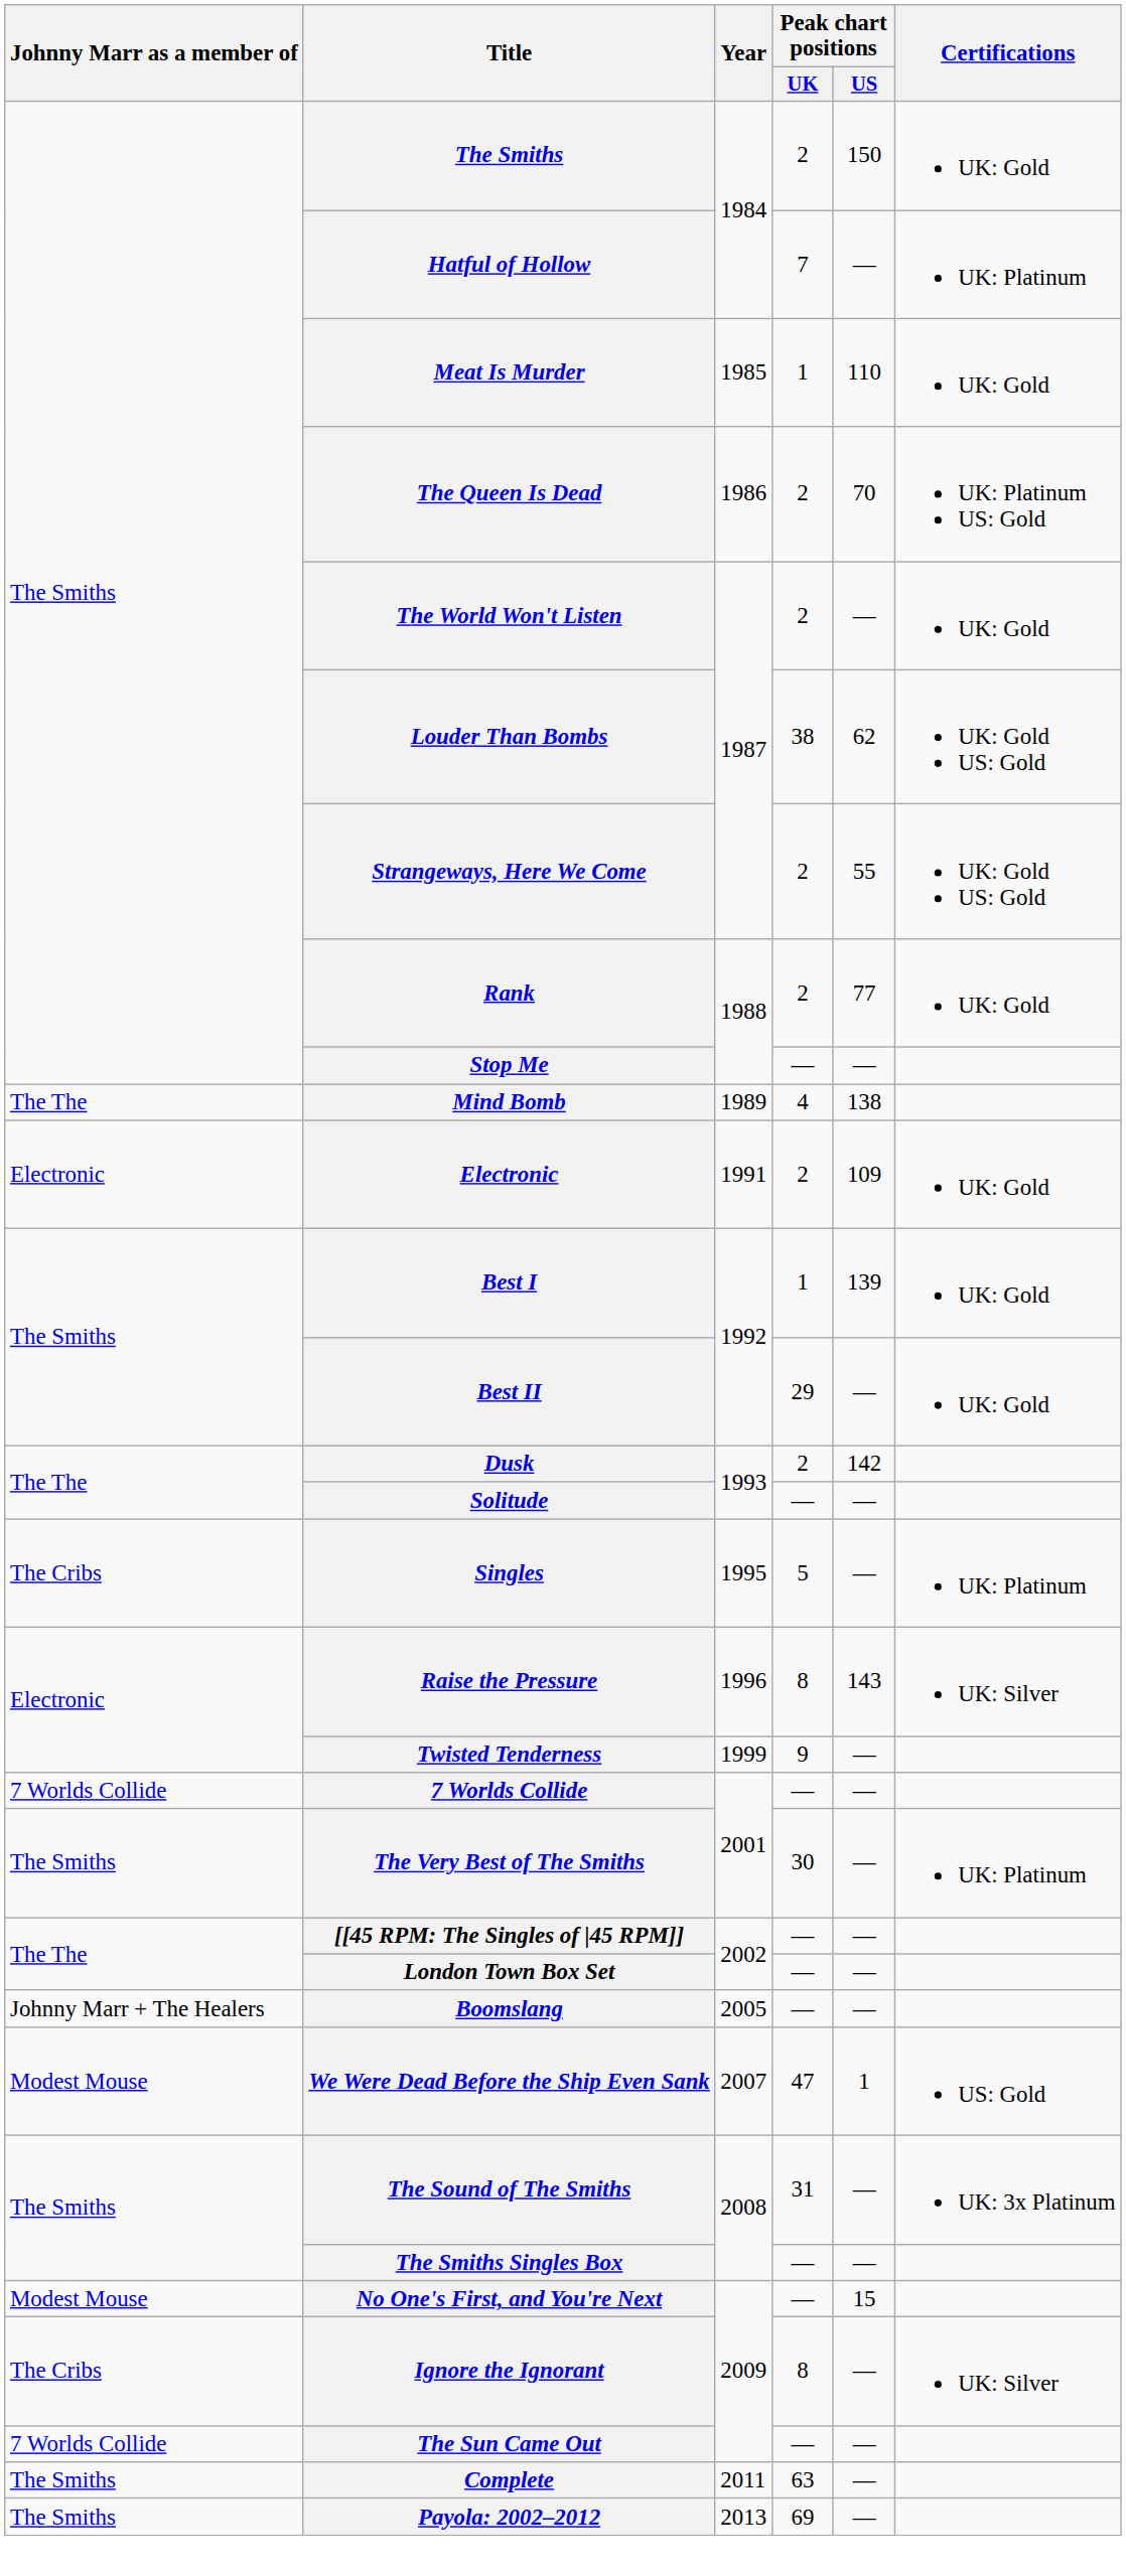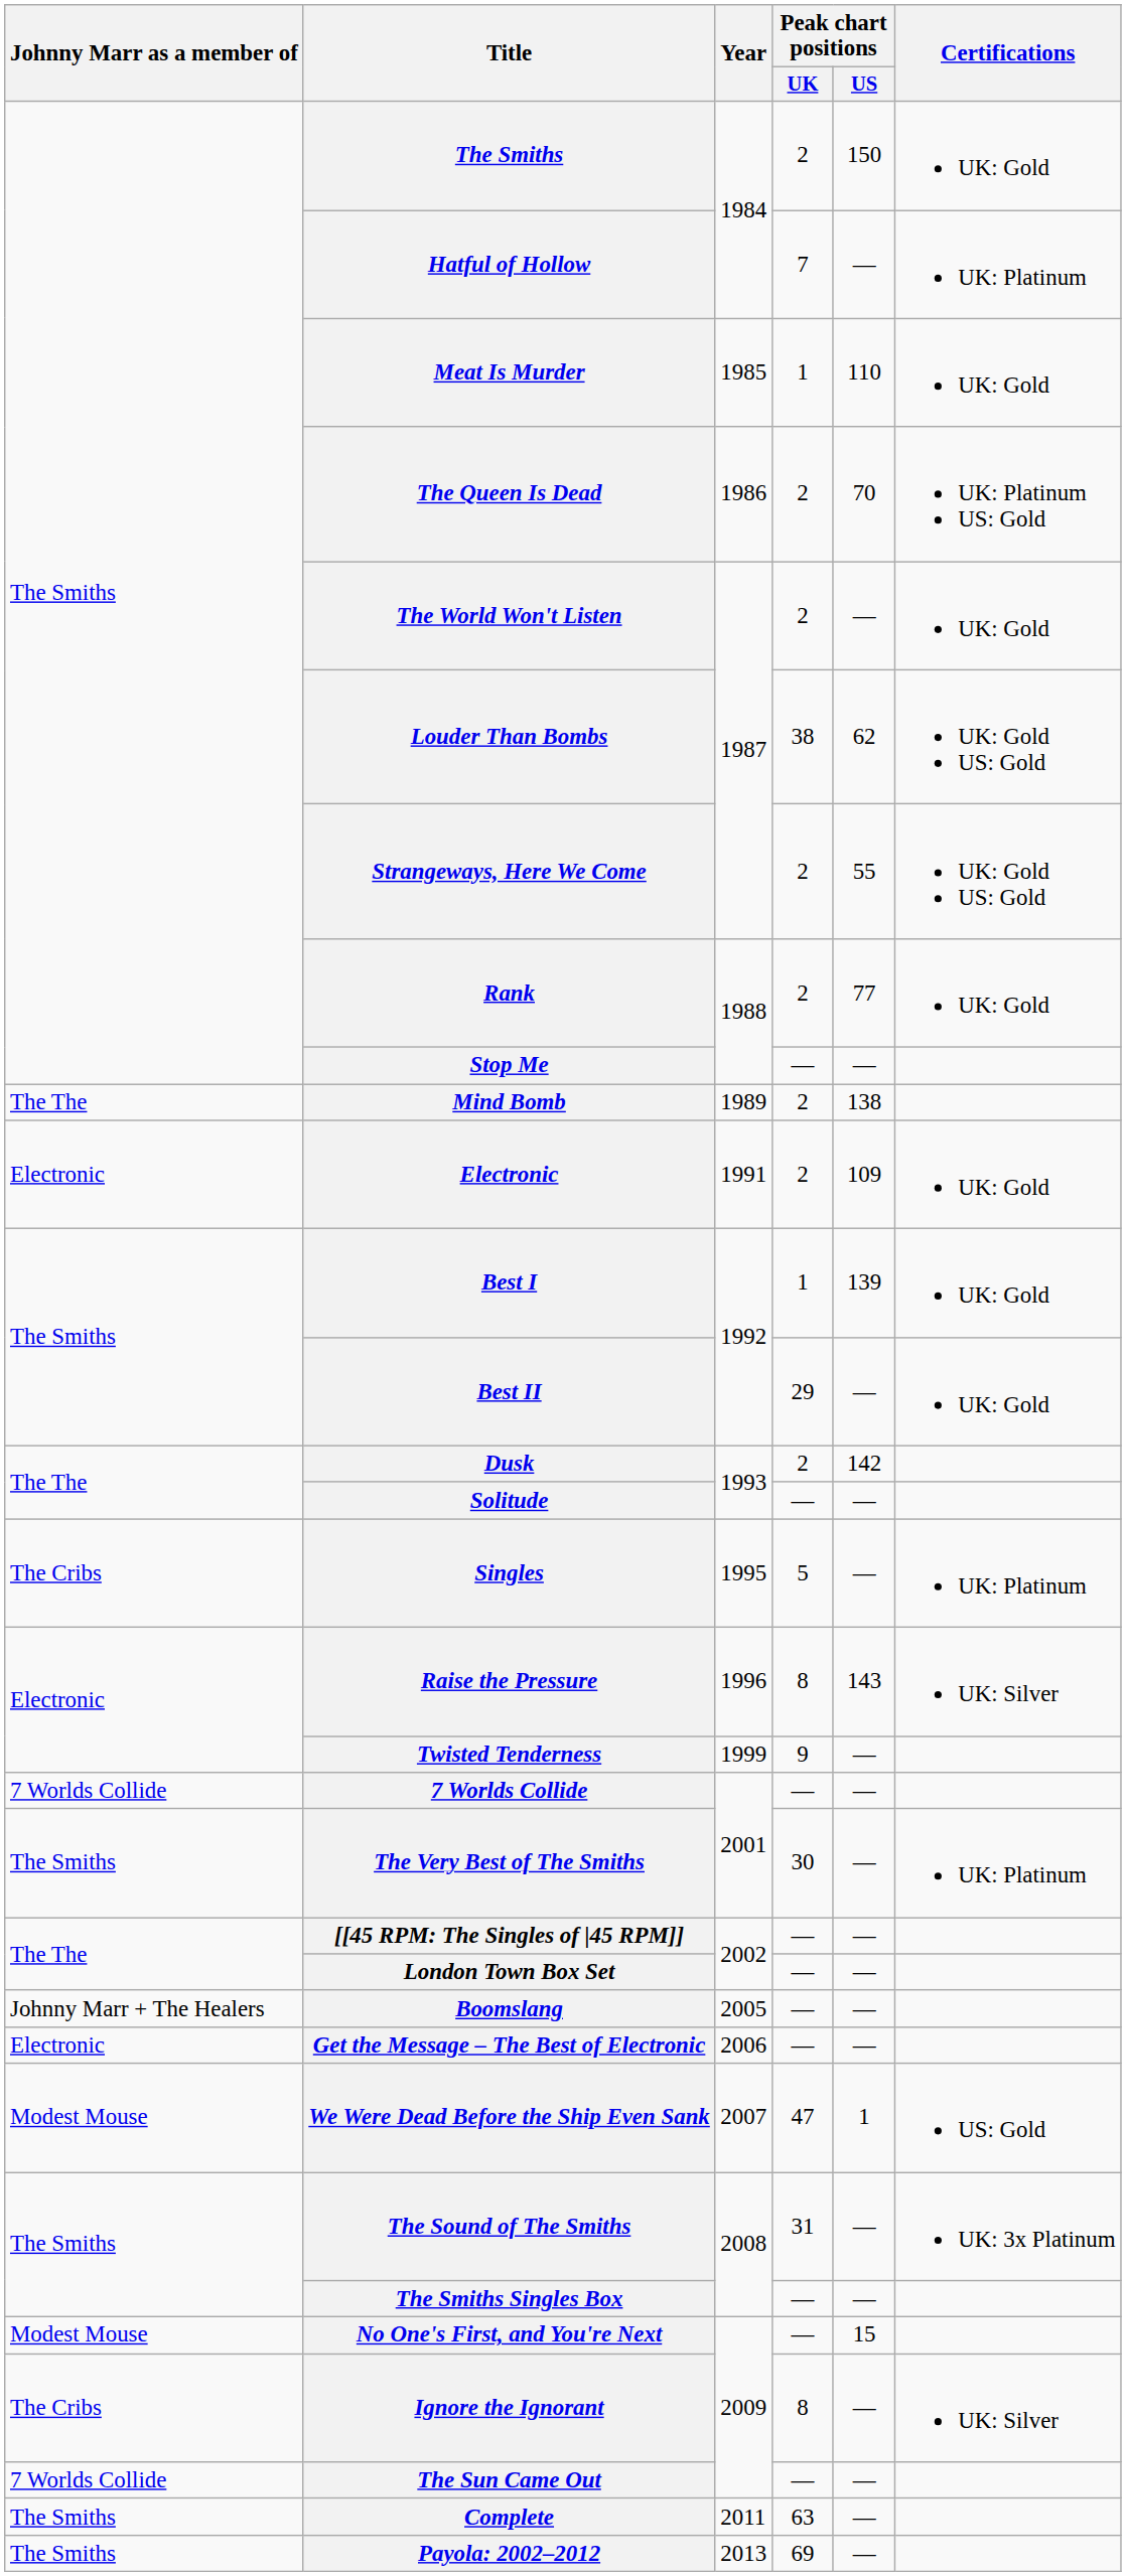 <table class="wikitable plainrowheaders" style="margin-right: 0;">
 <tr>
 <th scope="col" rowspan="2">Johnny Marr as a member of</th>
 <th scope="col" rowspan="2">Title</th>
 <th scope="col" rowspan="2">Year</th>
 <th scope="col" colspan="2">Peak chart positions</th>
 <th scope="col" rowspan="2"><a href='#'>Certifications</a><br></th>
 </tr>
 <tr>
 <th style="width:2.5em;font-size:90%"><a href='#'>UK</a><br></th>
 <th style="width:2.5em;font-size:90%"><a href='#'>US</a><br></th>
 </tr>
 <tr>
 <td rowspan="9"><a href='#'>The Smiths</a></td>
 <th scope="row"><em><a href='#'>The Smiths</a></em></th>
 <td rowspan="2">1984</td>
 <td align="center">2</td>
 <td align="center">150</td>
 <td><br><ul><li>UK: Gold</li></ul></td>
 </tr>
 <tr>
 <th scope="row"><em><a href='#'>Hatful of Hollow</a></em></th>
 <td align="center">7</td>
 <td align="center">—</td>
 <td><br><ul><li>UK: Platinum</li></ul></td>
 </tr>
 <tr>
 <th scope="row"><em><a href='#'>Meat Is Murder</a></em></th>
 <td>1985</td>
 <td align="center">1</td>
 <td align="center">110</td>
 <td><br><ul><li>UK: Gold</li></ul></td>
 </tr>
 <tr>
 <th scope="row"><em><a href='#'>The Queen Is Dead</a></em></th>
 <td>1986</td>
 <td align="center">2</td>
 <td align="center">70</td>
 <td><br><ul><li>UK: Platinum <br></li><li>US: Gold</li></ul></td>
 </tr>
 <tr>
 <th scope="row"><em><a href='#'>The World Won't Listen</a></em></th>
 <td rowspan="3">1987</td>
 <td align="center">2</td>
 <td align="center">—</td>
 <td><br><ul><li>UK: Gold</li></ul></td>
 </tr>
 <tr>
 <th scope="row"><em><a href='#'>Louder Than Bombs</a></em></th>
 <td align="center">38</td>
 <td align="center">62</td>
 <td><br><ul><li>UK: Gold <br></li><li>US: Gold</li></ul></td>
 </tr>
 <tr>
 <th scope="row"><em><a href='#'>Strangeways, Here We Come</a></em></th>
 <td align="center">2</td>
 <td align="center">55</td>
 <td><br><ul><li>UK: Gold <br></li><li>US: Gold <br></li></ul></td>
 </tr>
 <tr>
 <th scope="row"><em><a href='#'>Rank</a></em></th>
 <td rowspan="2">1988</td>
 <td align="center">2</td>
 <td align="center">77</td>
 <td><br><ul><li>UK: Gold</li></ul></td>
 </tr>
 <tr>
 <th scope="row"><em><a href='#'>Stop Me</a></em></th>
 <td align="center">—</td>
 <td align="center">—</td>
 <td></td>
 </tr>
 <tr>
 <td rowspan="1"><a href='#'>The The</a></td>
 <th scope="row"><em><a href='#'>Mind Bomb</a></em></th>
 <td rowspan="1">1989</td>
-<td align="center">4</td>
+<td align="center">2</td>
 <td align="center">138</td>
 <td></td>
 </tr>
 <tr>
 <td rowspan="1"><a href='#'>Electronic</a></td>
 <th scope="row"><em><a href='#'>Electronic</a></em></th>
 <td rowspan="1">1991</td>
 <td align="center">2</td>
 <td align="center">109</td>
 <td><br><ul><li>UK: Gold</li></ul></td>
 </tr>
 <tr>
 <td rowspan="2"><a href='#'>The Smiths</a></td>
 <th scope="row"><em><a href='#'>Best I</a></em></th>
 <td rowspan="2">1992</td>
 <td align="center">1</td>
 <td align="center">139</td>
 <td><br><ul><li>UK: Gold</li></ul></td>
 </tr>
 <tr>
 <th scope="row"><em><a href='#'>Best II</a></em></th>
 <td align="center">29</td>
 <td align="center">—</td>
 <td><br><ul><li>UK: Gold</li></ul></td>
 </tr>
 <tr>
 <td rowspan="2"><a href='#'>The The</a></td>
 <th scope="row"><em><a href='#'>Dusk</a></em></th>
 <td rowspan="2">1993</td>
 <td align="center">2</td>
 <td align="center">142</td>
 <td></td>
 </tr>
 <tr>
 <th scope="row"><em><a href='#'>Solitude</a></em></th>
 <td align="center">—</td>
 <td align="center">—</td>
 <td></td>
 </tr>
 <tr>
 <td rowspan="1"><a href='#'>The Cribs</a></td>
 <th scope="row"><em><a href='#'>Singles</a></em></th>
 <td rowspan="1">1995</td>
 <td align="center">5</td>
 <td align="center">—</td>
 <td><br><ul><li>UK: Platinum</li></ul></td>
 </tr>
 <tr>
 <td rowspan="2"><a href='#'>Electronic</a></td>
 <th scope="row"><em><a href='#'>Raise the Pressure</a></em></th>
 <td rowspan="1">1996</td>
 <td align="center">8</td>
 <td align="center">143</td>
 <td><br><ul><li>UK: Silver</li></ul></td>
 </tr>
 <tr>
 <th scope="row"><em><a href='#'>Twisted Tenderness</a></em></th>
 <td rowspan="1">1999</td>
 <td align="center">9</td>
 <td align="center">—</td>
 <td></td>
 </tr>
 <tr>
 <td rowspan="1"><a href='#'>7 Worlds Collide</a></td>
 <th scope="row"><em><a href='#'>7 Worlds Collide</a></em></th>
 <td rowspan="2">2001</td>
 <td align="center">—</td>
 <td align="center">—</td>
 <td></td>
 </tr>
 <tr>
 <td rowspan="1"><a href='#'>The Smiths</a></td>
 <th scope="row"><em><a href='#'>The Very Best of The Smiths</a></em></th>
 <td align="center">30</td>
 <td align="center">—</td>
 <td><br><ul><li>UK: Platinum</li></ul></td>
 </tr>
 <tr>
 <td rowspan="2"><a href='#'>The The</a></td>
 <th scope="row"><em>[[45 RPM: The Singles of |45 RPM]]</em></th>
 <td rowspan="2">2002</td>
 <td align="center">—</td>
 <td align="center">—</td>
 <td></td>
 </tr>
 <tr>
 <th scope="row"><em>London Town Box Set</em></th>
 <td align="center">—</td>
 <td align="center">—</td>
 <td></td>
 </tr>
 <tr>
 <td rowspan="1">Johnny Marr + The Healers</td>
 <th scope="row"><em><a href='#'>Boomslang</a></em></th>
 <td rowspan="1">2005</td>
 <td align="center">—</td>
 <td align="center">—</td>
 <td></td>
 </tr>
 <tr>
+<td rowspan="1"><a href='#'>Electronic</a></td>
+<th scope="row"><em><a href='#'>Get the Message – The Best of Electronic</a></em></th>
+<td rowspan="1">2006</td>
+<td align="center">—</td>
+<td align="center">—</td>
+<td></td>
+</tr>
+<tr>
 <td rowspan="1"><a href='#'>Modest Mouse</a></td>
 <th scope="row"><em><a href='#'>We Were Dead Before the Ship Even Sank</a></em></th>
 <td rowspan="1">2007</td>
 <td align="center">47</td>
 <td align="center">1</td>
 <td><br><ul><li>US: Gold</li></ul></td>
 </tr>
 <tr>
 <td rowspan="2"><a href='#'>The Smiths</a></td>
 <th scope="row"><em><a href='#'>The Sound of The Smiths</a></em></th>
 <td rowspan="2">2008</td>
 <td align="center">31</td>
 <td align="center">—</td>
 <td><br><ul><li>UK: 3x Platinum</li></ul></td>
 </tr>
 <tr>
 <th scope="row"><em><a href='#'>The Smiths Singles Box</a></em></th>
 <td align="center">—</td>
 <td align="center">—</td>
 <td></td>
 </tr>
 <tr>
 <td rowspan="1"><a href='#'>Modest Mouse</a></td>
 <th scope="row"><em><a href='#'>No One's First, and You're Next</a></em></th>
 <td rowspan="3">2009</td>
 <td align="center">—</td>
 <td align="center">15</td>
 <td></td>
 </tr>
 <tr>
 <td rowspan="1"><a href='#'>The Cribs</a></td>
 <th scope="row"><em><a href='#'>Ignore the Ignorant</a></em></th>
 <td align="center">8</td>
 <td align="center">—</td>
 <td><br><ul><li>UK: Silver</li></ul></td>
 </tr>
 <tr>
 <td rowspan="1"><a href='#'>7 Worlds Collide</a></td>
 <th scope="row"><em><a href='#'>The Sun Came Out</a></em></th>
 <td align="center">—</td>
 <td align="center">—</td>
 <td></td>
 </tr>
 <tr>
 <td rowspan="1"><a href='#'>The Smiths</a></td>
 <th scope="row"><em><a href='#'>Complete</a></em></th>
 <td rowspan="1">2011</td>
 <td align="center">63</td>
 <td align="center">—</td>
 <td></td>
 </tr>
 <tr>
 <td rowspan="1"><a href='#'>The Smiths</a></td>
 <th scope="row"><em><a href='#'>Payola: 2002–2012</a></em></th>
 <td rowspan="1">2013</td>
 <td align="center">69</td>
 <td align="center">—</td>
 <td></td>
 </tr>
 </table>
